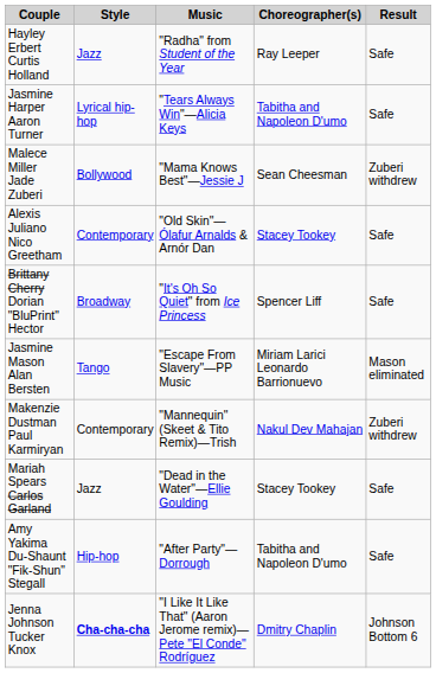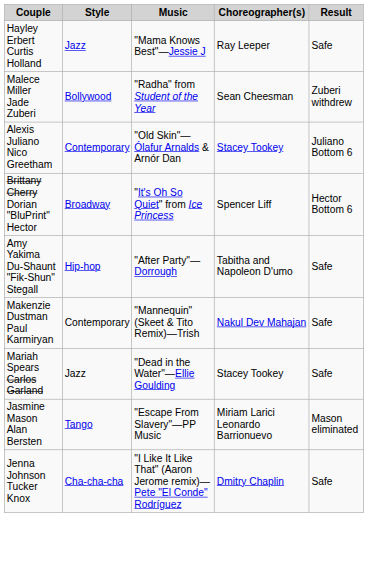 <table class="wikitable" style="width:90%;">
 <tr style="background:lightgrey; text-align:center;">
 <td><strong>Couple</strong></td>
 <td><strong>Style</strong></td>
 <td><strong>Music</strong></td>
 <td><strong>Choreographer(s)</strong></td>
 <td><strong>Result</strong></td>
 </tr>
 <tr>
 <td>Hayley Erbert<br>Curtis Holland</td>
 <td><a href='#'>Jazz</a></td>
-<td>"Radha" from <em><a href='#'>Student of the Year</a></em></td>
+<td>"Mama Knows Best"—<a href='#'>Jessie J</a></td>
 <td>Ray Leeper</td>
-<td>Safe</td>
-</tr>
-<tr>
-<td>Jasmine Harper<br>Aaron Turner</td>
-<td><a href='#'>Lyrical hip-hop</a></td>
-<td>"<a href='#'>Tears Always Win</a>"—<a href='#'>Alicia Keys</a></td>
-<td><a href='#'>Tabitha and Napoleon D'umo</a></td>
 <td>Safe</td>
 </tr>
 <tr>
 <td>Malece Miller<br>Jade Zuberi</td>
 <td><a href='#'>Bollywood</a></td>
-<td>"Mama Knows Best"—<a href='#'>Jessie J</a></td>
+<td>"Radha" from <em><a href='#'>Student of the Year</a></em></td>
 <td>Sean Cheesman</td>
 <td>Zuberi withdrew</td>
 </tr>
 <tr>
 <td>Alexis Juliano<br>Nico Greetham</td>
 <td><a href='#'>Contemporary</a></td>
 <td>"Old Skin"—<a href='#'>Ólafur Arnalds</a> & Arnór Dan</td>
 <td><a href='#'>Stacey Tookey</a></td>
-<td>Safe</td>
+<td>Juliano Bottom 6</td>
 </tr>
 <tr>
 <td><s>Brittany Cherry</s><br>Dorian "BluPrint" Hector</td>
 <td><a href='#'>Broadway</a></td>
 <td>"<a href='#'>It's Oh So Quiet</a>" from <em><a href='#'>Ice Princess</a></em></td>
 <td>Spencer Liff</td>
+<td>Hector Bottom 6</td>
+</tr>
+<tr>
+<td>Amy Yakima<br>Du-Shaunt "Fik-Shun" Stegall</td>
+<td><a href='#'>Hip-hop</a></td>
+<td>"After Party"—<a href='#'>Dorrough</a></td>
+<td>Tabitha and Napoleon D'umo</td>
+<td>Safe</td>
+</tr>
+<tr>
+<td>Makenzie Dustman<br>Paul Karmiryan</td>
+<td>Contemporary</td>
+<td>"Mannequin" (Skeet & Tito Remix)—Trish</td>
+<td><a href='#'>Nakul Dev Mahajan</a></td>
+<td>Safe</td>
+</tr>
+<tr>
+<td>Mariah Spears<br><s>Carlos Garland</s></td>
+<td>Jazz</td>
+<td>"Dead in the Water"—<a href='#'>Ellie Goulding</a></td>
+<td>Stacey Tookey</td>
 <td>Safe</td>
 </tr>
 <tr>
 <td>Jasmine Mason<br>Alan Bersten</td>
 <td><a href='#'>Tango</a></td>
 <td>"Escape From Slavery"—PP Music</td>
 <td>Miriam Larici<br>Leonardo Barrionuevo</td>
 <td>Mason eliminated</td>
 </tr>
 <tr>
-<td>Makenzie Dustman<br>Paul Karmiryan</td>
-<td>Contemporary</td>
-<td>"Mannequin" (Skeet & Tito Remix)—Trish</td>
-<td><a href='#'>Nakul Dev Mahajan</a></td>
-<td>Zuberi withdrew</td>
-</tr>
-<tr>
-<td>Mariah Spears<br><s>Carlos Garland</s></td>
-<td>Jazz</td>
-<td>"Dead in the Water"—<a href='#'>Ellie Goulding</a></td>
-<td>Stacey Tookey</td>
+<td>Jenna Johnson<br>Tucker Knox</td>
+<td><a href='#'>Cha-cha-cha</a></td>
+<td>"I Like It Like That" (Aaron Jerome remix)—<a href='#'>Pete "El Conde" Rodríguez</a></td>
+<td><a href='#'>Dmitry Chaplin</a></td>
 <td>Safe</td>
 </tr>
-<tr>
-<td>Amy Yakima<br>Du-Shaunt "Fik-Shun" Stegall</td>
-<td><a href='#'>Hip-hop</a></td>
-<td>"After Party"—<a href='#'>Dorrough</a></td>
-<td>Tabitha and Napoleon D'umo</td>
-<td>Safe</td>
-</tr>
-<tr>
-<td>Jenna Johnson<br>Tucker Knox</td>
-<td><strong><a href='#'>Cha-cha-cha</a></strong></td>
-<td>"I Like It Like That" (Aaron Jerome remix)—<a href='#'>Pete "El Conde" Rodríguez</a></td>
-<td><a href='#'>Dmitry Chaplin</a></td>
-<td>Johnson Bottom 6</td>
-</tr>
 </table>
